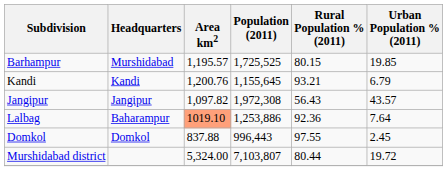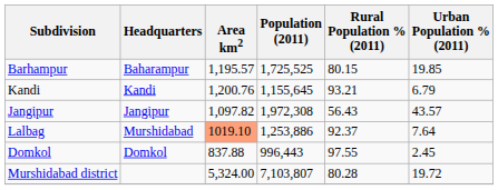 <table class="wikitable sortable">
 <tr>
 <th>Subdivision</th>
 <th>Headquarters</th>
 <th><br>Area<br>km<sup>2</sup></th>
 <th>Population<br>(2011)</th>
 <th>Rural<br>Population %<br>(2011)</th>
 <th>Urban<br> Population % <br>(2011)</th>
 </tr>
 <tr>
 <td><a href='#'>Barhampur</a></td>
-<td><a href='#'>Murshidabad</a></td>
+<td><a href='#'>Baharampur</a></td>
 <td>1,195.57</td>
 <td>1,725,525</td>
 <td>80.15</td>
 <td>19.85</td>
 </tr>
 <tr>
 <td>Kandi</td>
 <td><a href='#'>Kandi</a></td>
 <td>1,200.76</td>
 <td>1,155,645</td>
 <td>93.21</td>
 <td>6.79</td>
 </tr>
 <tr>
 <td><a href='#'>Jangipur</a></td>
 <td><a href='#'>Jangipur</a></td>
 <td>1,097.82</td>
 <td>1,972,308</td>
 <td>56.43</td>
 <td>43.57</td>
 </tr>
 <tr>
 <td><a href='#'>Lalbag</a></td>
-<td><a href='#'>Baharampur</a></td>
+<td><a href='#'>Murshidabad</a></td>
 <td style="background: lightsalmon;">1019.10</td>
 <td>1,253,886</td>
-<td>92.36</td>
+<td>92.37</td>
 <td>7.64</td>
 </tr>
 <tr>
 <td><a href='#'>Domkol</a></td>
 <td><a href='#'>Domkol</a></td>
 <td>837.88</td>
 <td>996,443</td>
 <td>97.55</td>
 <td>2.45</td>
 </tr>
 <tr>
 <td><a href='#'>Murshidabad district</a></td>
 <td></td>
 <td>5,324.00</td>
 <td>7,103,807</td>
-<td>80.44</td>
+<td>80.28</td>
 <td>19.72</td>
 </tr>
 <tr>
 </tr>
 </table>
